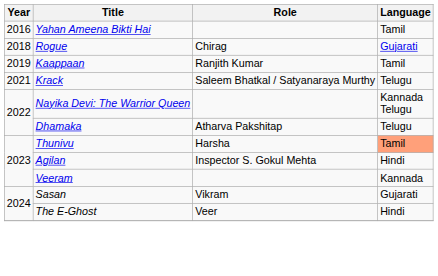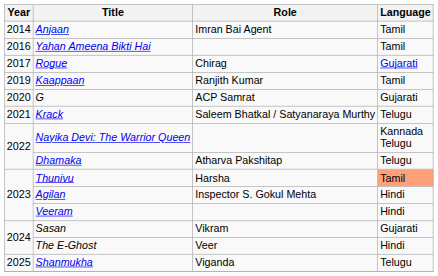 <table class="wikitable sortable">
 <tr>
 <th>Year</th>
 <th>Title</th>
 <th>Role</th>
 <th>Language</th>
 </tr>
 <tr>
+<td>2014</td>
+<td><em><a href='#'>Anjaan</a></em></td>
+<td>Imran Bai Agent</td>
+<td>Tamil</td>
+</tr>
+<tr>
 <td>2016</td>
 <td><em><a href='#'>Yahan Ameena Bikti Hai</a></em></td>
 <td></td>
 <td>Tamil</td>
 </tr>
 <tr>
-<td>2018</td>
+<td>2017</td>
 <td><em><a href='#'>Rogue</a></em></td>
 <td>Chirag</td>
 <td><a href='#'>Gujarati</a></td>
 </tr>
 <tr>
 <td>2019</td>
 <td><em><a href='#'>Kaappaan</a></em></td>
 <td>Ranjith Kumar</td>
 <td>Tamil</td>
+</tr>
+<tr>
+<td>2020</td>
+<td><em>G</em></td>
+<td>ACP Samrat</td>
+<td>Gujarati</td>
 </tr>
 <tr>
 <td>2021</td>
 <td><em><a href='#'>Krack</a></em></td>
 <td>Saleem Bhatkal / Satyanaraya Murthy</td>
 <td>Telugu</td>
 </tr>
 <tr>
 <td rowspan="2">2022</td>
 <td><em><a href='#'>Nayika Devi: The Warrior Queen</a></em></td>
 <td></td>
 <td>Kannada<br>Telugu</td>
 </tr>
 <tr>
 <td><em><a href='#'>Dhamaka</a></em></td>
 <td>Atharva Pakshitap</td>
 <td>Telugu</td>
 </tr>
 <tr>
 <td rowspan="3">2023</td>
 <td><em><a href='#'>Thunivu</a></em></td>
 <td>Harsha</td>
 <td style="background: lightsalmon;">Tamil</td>
 </tr>
 <tr>
 <td><em><a href='#'>Agilan</a></em></td>
 <td>Inspector S. Gokul Mehta</td>
 <td>Hindi</td>
 </tr>
 <tr>
 <td><em><a href='#'>Veeram</a></em></td>
 <td></td>
-<td>Kannada</td>
+<td>Hindi</td>
 </tr>
 <tr>
 <td rowspan="2">2024</td>
 <td><em>Sasan</em> </td>
 <td>Vikram</td>
 <td>Gujarati</td>
 </tr>
 <tr>
 <td><em>The E-Ghost</em> </td>
 <td>Veer</td>
 <td>Hindi</td>
 </tr>
 <tr>
+<td>2025</td>
+<td><em><a href='#'>Shanmukha</a></em></td>
+<td>Viganda</td>
+<td>Telugu</td>
+</tr>
+<tr>
 </tr>
 </table>
